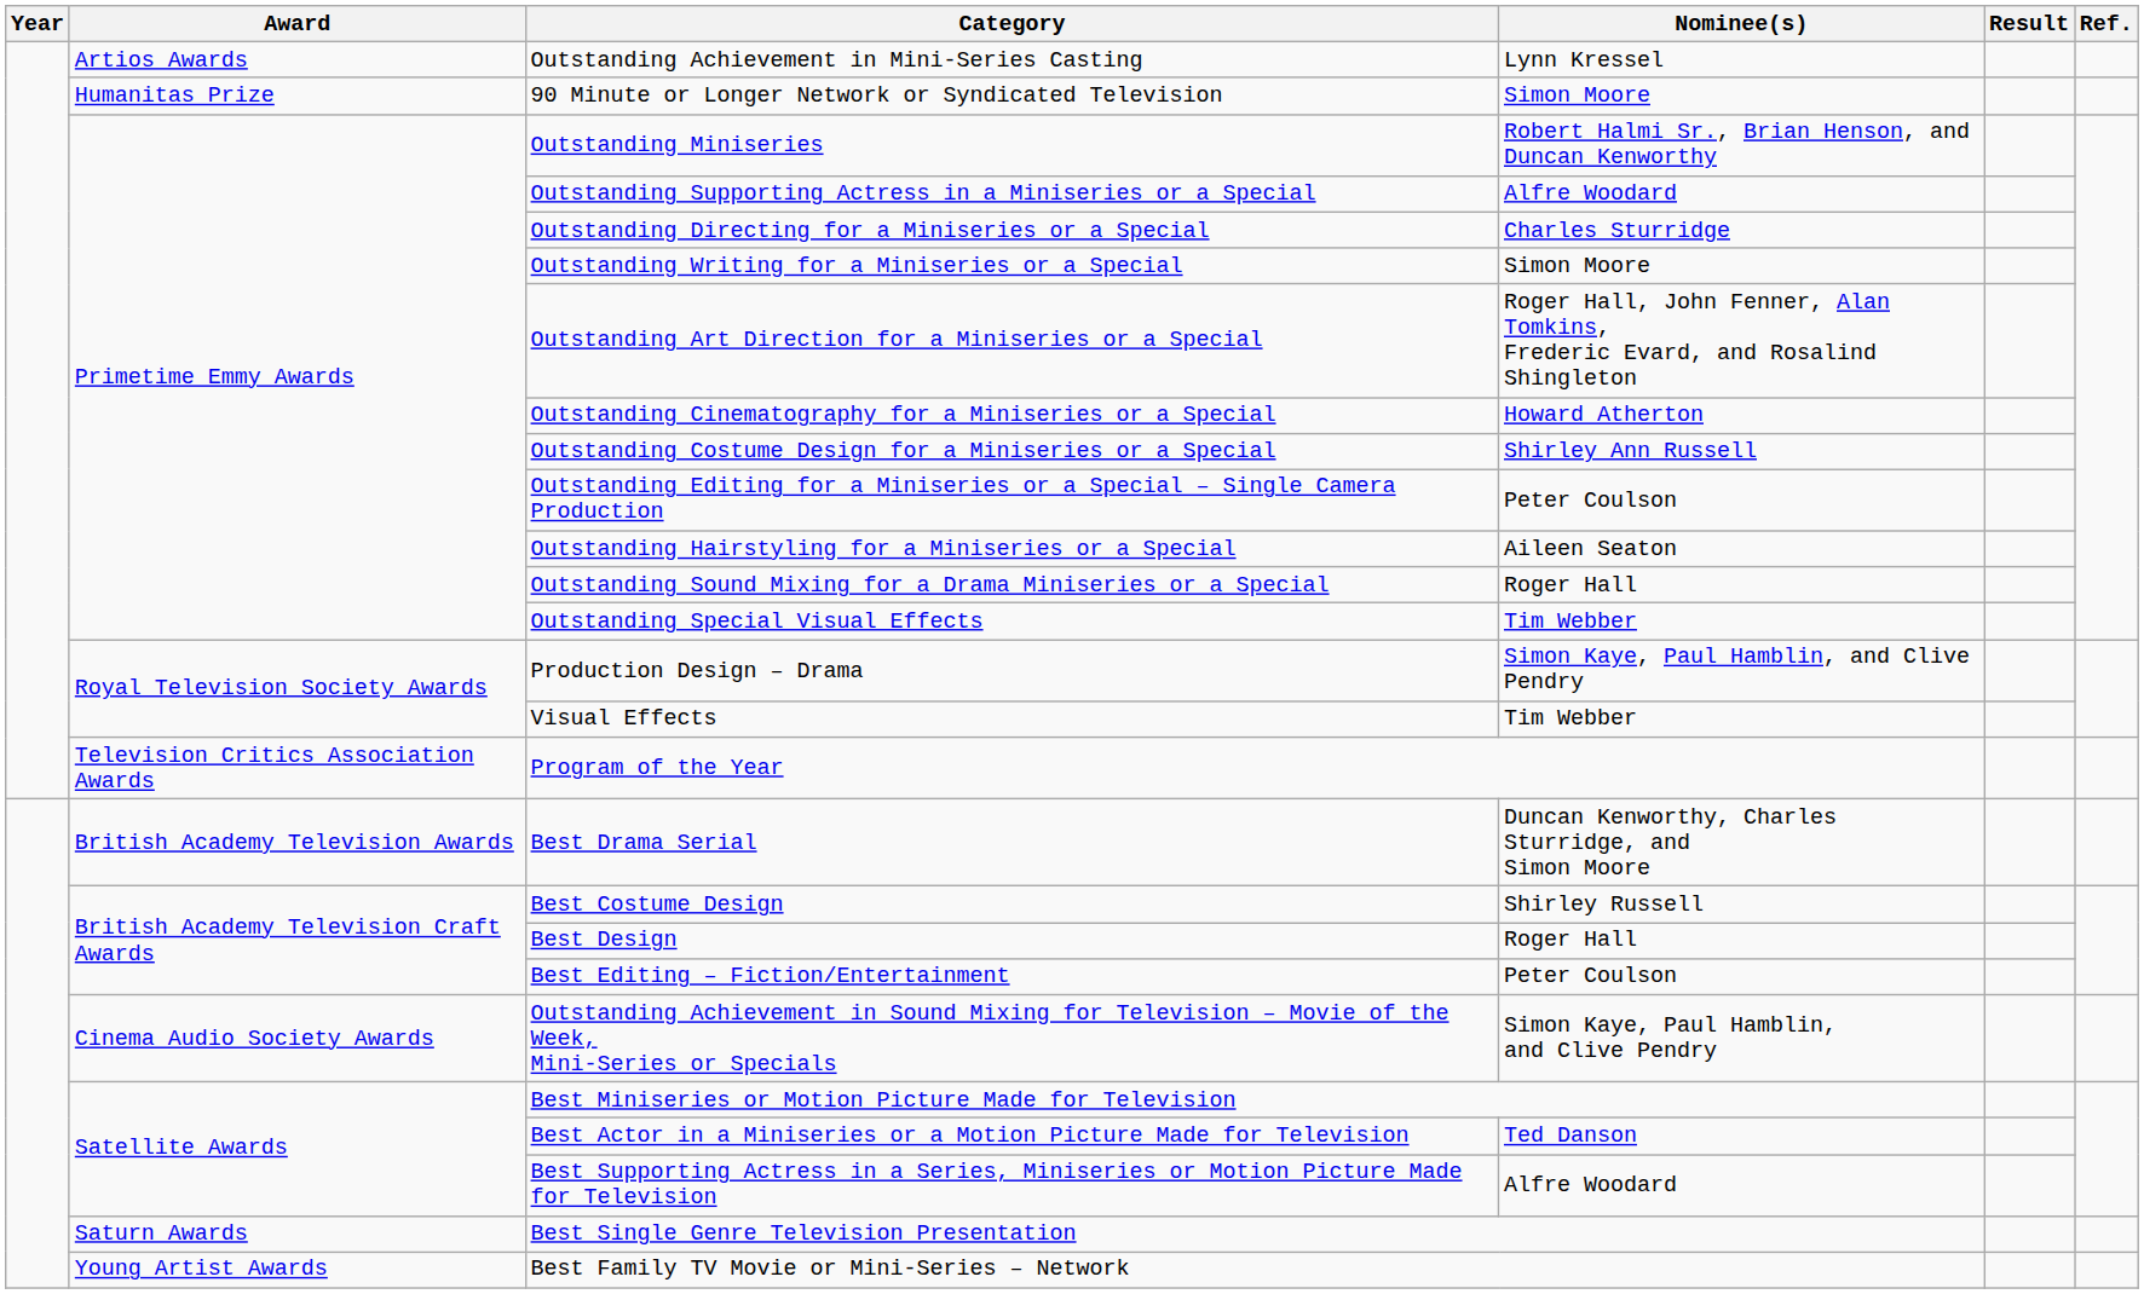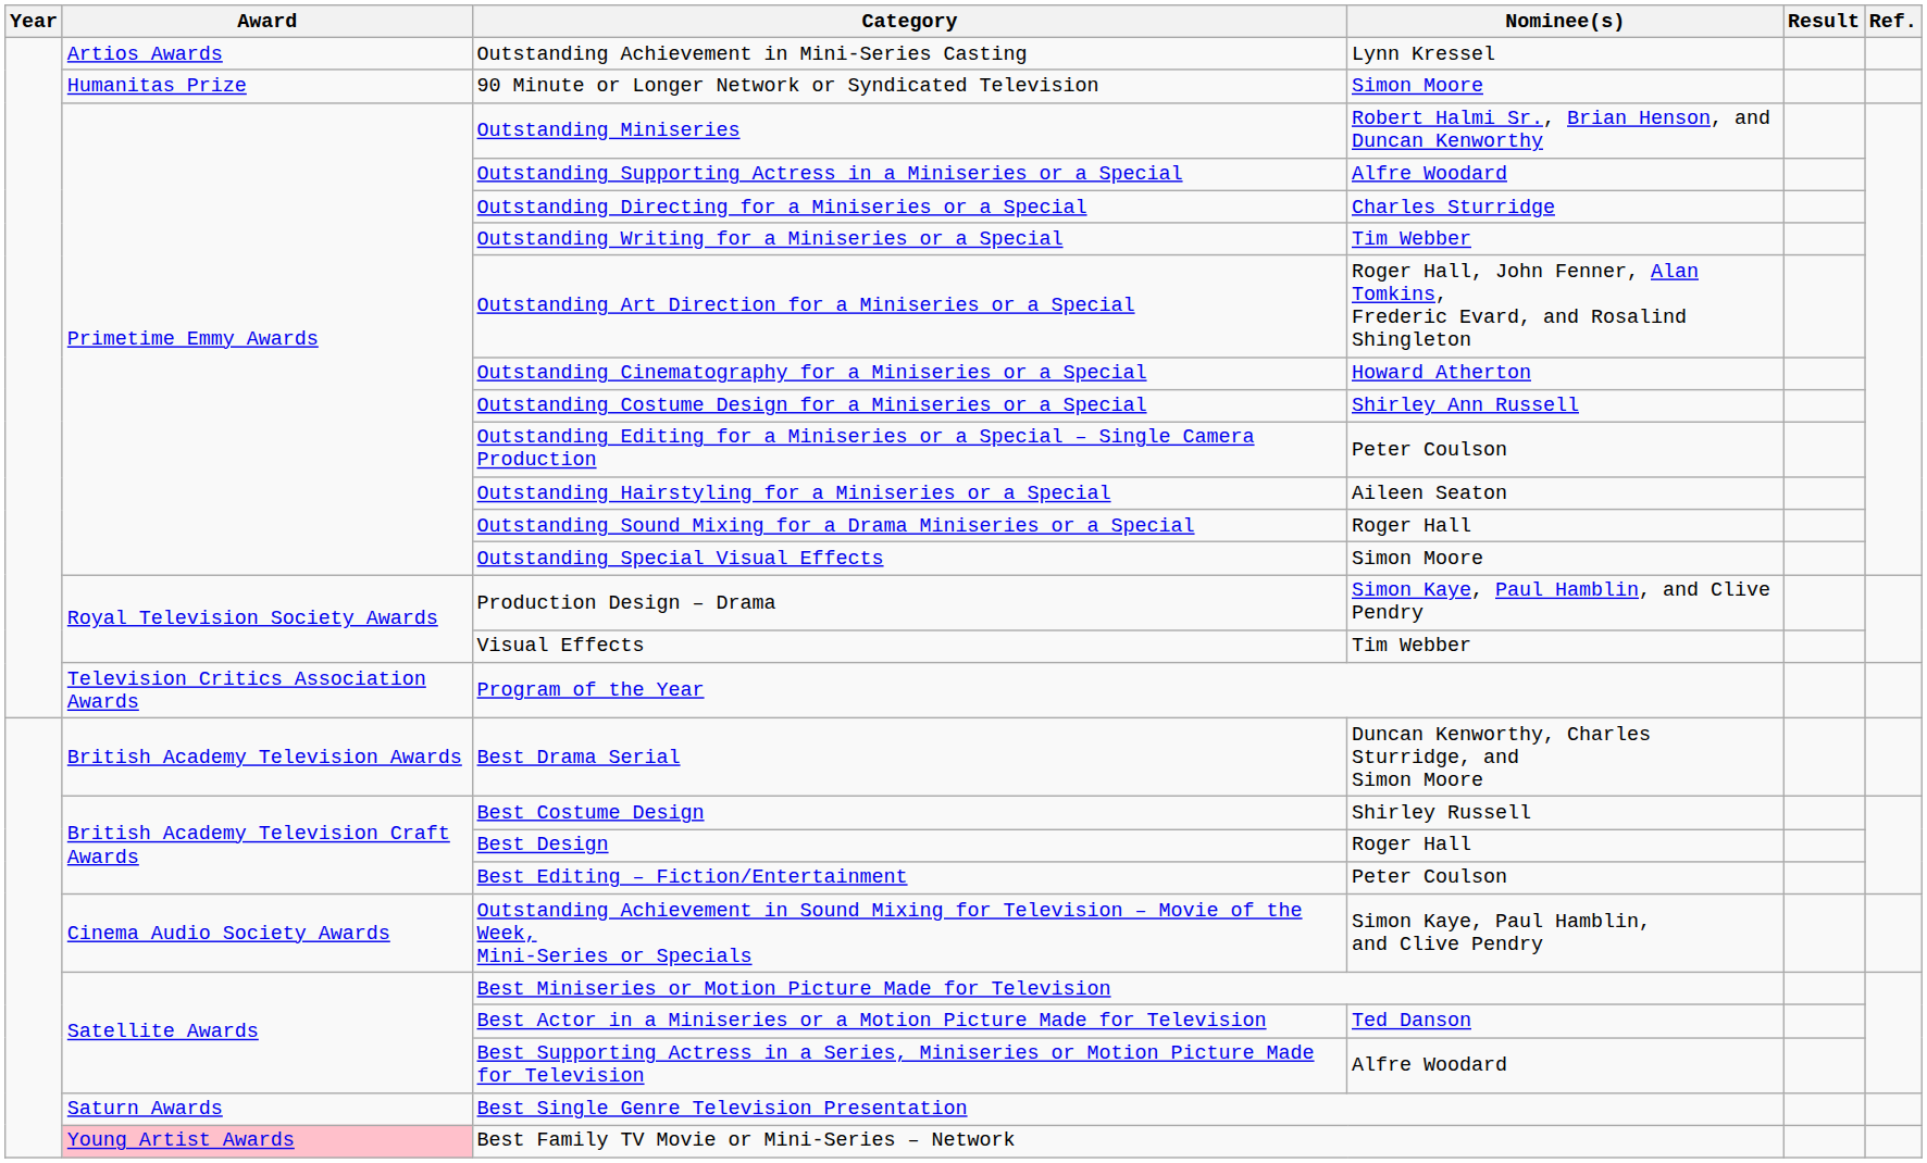 <table class="wikitable sortable">
 <tr>
 <th>Year</th>
 <th>Award</th>
 <th>Category</th>
 <th>Nominee(s)</th>
 <th>Result</th>
 <th>Ref.</th>
 </tr>
 <tr>
 <td rowspan="16"></td>
 <td><a href='#'>Artios Awards</a></td>
 <td>Outstanding Achievement in Mini-Series Casting</td>
 <td>Lynn Kressel</td>
 <td></td>
 <td align="center"></td>
 </tr>
 <tr>
 <td><a href='#'>Humanitas Prize</a></td>
 <td>90 Minute or Longer Network or Syndicated Television</td>
 <td><a href='#'>Simon Moore</a> </td>
 <td></td>
 <td align="center"></td>
 </tr>
 <tr>
 <td rowspan="11"><a href='#'>Primetime Emmy Awards</a></td>
 <td><a href='#'>Outstanding Miniseries</a></td>
 <td><a href='#'>Robert Halmi Sr.</a>, <a href='#'>Brian Henson</a>, and <br> <a href='#'>Duncan Kenworthy</a></td>
 <td></td>
 <td align="center" rowspan="11"></td>
 </tr>
 <tr>
 <td><a href='#'>Outstanding Supporting Actress in a Miniseries or a Special</a></td>
 <td><a href='#'>Alfre Woodard</a></td>
 <td></td>
 </tr>
 <tr>
 <td><a href='#'>Outstanding Directing for a Miniseries or a Special</a></td>
 <td><a href='#'>Charles Sturridge</a></td>
 <td></td>
 </tr>
 <tr>
 <td><a href='#'>Outstanding Writing for a Miniseries or a Special</a></td>
-<td>Simon Moore</td>
+<td><a href='#'>Tim Webber</a></td>
 <td></td>
 </tr>
 <tr>
 <td><a href='#'>Outstanding Art Direction for a Miniseries or a Special</a></td>
 <td>Roger Hall, John Fenner, <a href='#'>Alan Tomkins</a>, <br> Frederic Evard, and Rosalind Shingleton</td>
 <td></td>
 </tr>
 <tr>
 <td><a href='#'>Outstanding Cinematography for a Miniseries or a Special</a></td>
 <td><a href='#'>Howard Atherton</a></td>
 <td></td>
 </tr>
 <tr>
 <td><a href='#'>Outstanding Costume Design for a Miniseries or a Special</a></td>
 <td><a href='#'>Shirley Ann Russell</a></td>
 <td></td>
 </tr>
 <tr>
 <td><a href='#'>Outstanding Editing for a Miniseries or a Special – Single Camera Production</a></td>
 <td>Peter Coulson</td>
 <td></td>
 </tr>
 <tr>
 <td><a href='#'>Outstanding Hairstyling for a Miniseries or a Special</a></td>
 <td>Aileen Seaton</td>
 <td></td>
 </tr>
 <tr>
 <td><a href='#'>Outstanding Sound Mixing for a Drama Miniseries or a Special</a></td>
 <td>Roger Hall</td>
 <td></td>
 </tr>
 <tr>
 <td><a href='#'>Outstanding Special Visual Effects</a></td>
-<td><a href='#'>Tim Webber</a></td>
+<td>Simon Moore</td>
 <td></td>
 </tr>
 <tr>
 <td rowspan="2"><a href='#'>Royal Television Society Awards</a></td>
 <td>Production Design – Drama</td>
 <td><a href='#'>Simon Kaye</a>, <a href='#'>Paul Hamblin</a>, and Clive Pendry</td>
 <td></td>
 <td align="center" rowspan="2"></td>
 </tr>
 <tr>
 <td>Visual Effects</td>
 <td>Tim Webber</td>
 <td></td>
 </tr>
 <tr>
 <td><a href='#'>Television Critics Association Awards</a></td>
 <td colspan="2"><a href='#'>Program of the Year</a></td>
 <td></td>
 <td align="center"></td>
 </tr>
 <tr>
 <td rowspan="10"></td>
 <td><a href='#'>British Academy Television Awards</a></td>
 <td><a href='#'>Best Drama Serial</a></td>
 <td>Duncan Kenworthy, Charles Sturridge, and <br> Simon Moore</td>
 <td></td>
 <td align="center"></td>
 </tr>
 <tr>
 <td rowspan="3"><a href='#'>British Academy Television Craft Awards</a></td>
 <td><a href='#'>Best Costume Design</a></td>
 <td>Shirley Russell</td>
 <td></td>
 <td align="center" rowspan="3"></td>
 </tr>
 <tr>
 <td><a href='#'>Best Design</a></td>
 <td>Roger Hall</td>
 <td></td>
 </tr>
 <tr>
 <td><a href='#'>Best Editing – Fiction/Entertainment</a></td>
 <td>Peter Coulson</td>
 <td></td>
 </tr>
 <tr>
 <td><a href='#'>Cinema Audio Society Awards</a></td>
 <td><a href='#'>Outstanding Achievement in Sound Mixing for Television – Movie of the Week, <br> Mini-Series or Specials</a></td>
 <td>Simon Kaye, Paul Hamblin, <br> and Clive Pendry </td>
 <td></td>
 <td align="center"></td>
 </tr>
 <tr>
 <td rowspan="3"><a href='#'>Satellite Awards</a></td>
 <td colspan="2"><a href='#'>Best Miniseries or Motion Picture Made for Television</a></td>
 <td></td>
 <td align="center" rowspan="3"></td>
 </tr>
 <tr>
 <td><a href='#'>Best Actor in a Miniseries or a Motion Picture Made for Television</a></td>
 <td><a href='#'>Ted Danson</a></td>
 <td></td>
 </tr>
 <tr>
 <td><a href='#'>Best Supporting Actress in a Series, Miniseries or Motion Picture Made for Television</a></td>
 <td>Alfre Woodard</td>
 <td></td>
 </tr>
 <tr>
 <td><a href='#'>Saturn Awards</a></td>
 <td colspan="2"><a href='#'>Best Single Genre Television Presentation</a></td>
 <td></td>
 <td align="center"></td>
 </tr>
 <tr>
-<td><a href='#'>Young Artist Awards</a></td>
+<td style="background: pink;"><a href='#'>Young Artist Awards</a></td>
 <td colspan="2">Best Family TV Movie or Mini-Series – Network</td>
 <td></td>
 <td align="center"></td>
 </tr>
 </table>
